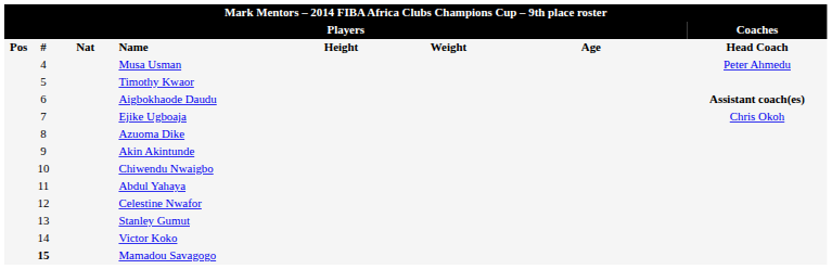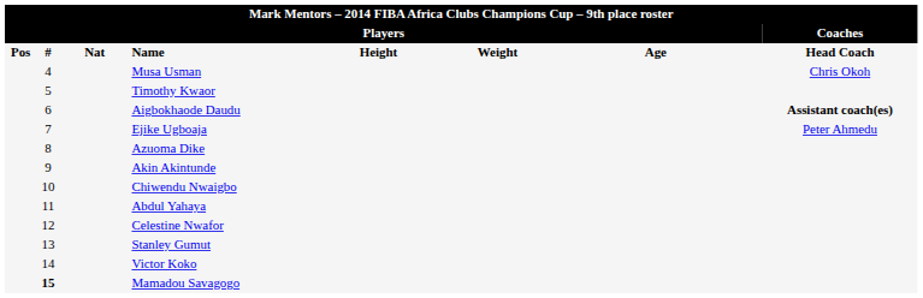 <table border=0 cellpadding=2 cellspacing=0  |- bgcolor=#f5f5f5 style="text-align:center; font-size:85%;" width=75%>
 <tr>
 <td colspan="8" style="background: black; color: white"><strong>Mark Mentors – 2014 FIBA Africa Clubs Champions Cup – 9th place roster</strong></td>
 </tr>
 <tr>
 <td colspan="7" style="background: black; color: white"><strong>Players</strong></td>
 <td style="background: black; color: white"><strong>Coaches</strong></td>
 </tr>
 <tr style="background=#f5f5f5; color: black">
 <th width=5px>Pos</th>
 <th width=5px>#</th>
 <th width=50px>Nat</th>
 <th width=135px align=left>Name</th>
 <th width=100px>Height</th>
 <th width=75px>Weight</th>
 <th width=160px>Age</th>
 <th width=115px>Head Coach</th>
 </tr>
 <tr>
 <td></td>
 <td>4</td>
 <td></td>
 <td align=left><a href='#'>Musa Usman</a></td>
 <td><span></span></td>
 <td></td>
 <td><span></span></td>
-<td> <a href='#'>Peter Ahmedu</a></td>
+<td> <a href='#'>Chris Okoh</a></td>
 </tr>
 <tr>
 <td></td>
 <td>5</td>
 <td></td>
 <td align=left><a href='#'>Timothy Kwaor</a></td>
 <td></td>
 <td></td>
 <td><span></span></td>
 <td></td>
 </tr>
 <tr>
 <td></td>
 <td>6</td>
 <td></td>
 <td align=left><a href='#'>Aigbokhaode Daudu</a></td>
 <td></td>
 <td></td>
 <td><span></span></td>
 <td><strong>Assistant coach(es)</strong></td>
 </tr>
 <tr>
 <td></td>
 <td>7</td>
 <td></td>
 <td align=left><a href='#'>Ejike Ugboaja</a></td>
 <td><span></span></td>
 <td><span></span></td>
 <td><span></span></td>
-<td> <a href='#'>Chris Okoh</a></td>
+<td> <a href='#'>Peter Ahmedu</a></td>
 </tr>
 <tr>
 <td></td>
 <td>8</td>
 <td></td>
 <td align=left><a href='#'>Azuoma Dike</a></td>
 <td><span></span></td>
 <td></td>
 <td><span></span></td>
 </tr>
 <tr>
 <td></td>
 <td>9</td>
 <td></td>
 <td align=left><a href='#'>Akin Akintunde</a></td>
 <td></td>
 <td></td>
 <td><span></span></td>
 </tr>
 <tr>
 <td></td>
 <td>10</td>
 <td></td>
 <td align=left><a href='#'>Chiwendu Nwaigbo</a></td>
 <td></td>
 <td></td>
 <td><span></span></td>
 </tr>
 <tr>
 <td></td>
 <td>11</td>
 <td></td>
 <td align=left><a href='#'>Abdul Yahaya</a></td>
 <td></td>
 <td></td>
 <td><span></span></td>
 </tr>
 <tr>
 <td></td>
 <td>12</td>
 <td></td>
 <td align=left><a href='#'>Celestine Nwafor</a></td>
 <td></td>
 <td></td>
 <td><span></span></td>
 </tr>
 <tr>
 <td></td>
 <td>13</td>
 <td></td>
 <td align=left><a href='#'>Stanley Gumut</a></td>
 <td><span></span></td>
 <td><span></span></td>
 <td><span></span></td>
 </tr>
 <tr>
 <td></td>
 <td>14</td>
 <td></td>
 <td align=left><a href='#'>Victor Koko</a></td>
 <td></td>
 <td></td>
 <td><span></span></td>
 </tr>
 <tr>
 <td></td>
 <td><strong>15</strong></td>
 <td></td>
 <td align=left><a href='#'>Mamadou Savagogo</a></td>
 <td><span></span></td>
 <td><span></span></td>
 <td><span></span></td>
 </tr>
 </table>
